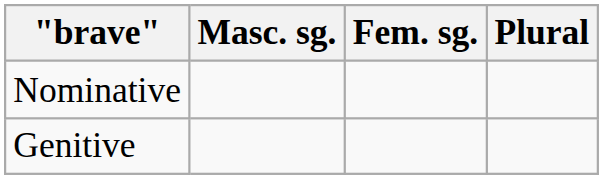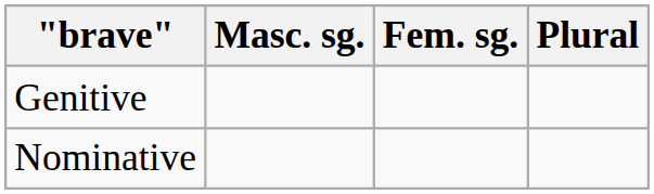 <table class="wikitable">
 <tr>
 <th> "brave"</th>
 <th>Masc. sg.</th>
 <th>Fem. sg.</th>
 <th>Plural</th>
 </tr>
 <tr>
+<td>Genitive</td>
+<td></td>
+<td></td>
+<td></td>
+</tr>
+<tr>
 <td>Nominative</td>
 <td></td>
 <td></td>
 <td></td>
 </tr>
-<tr>
-<td>Genitive</td>
-<td></td>
-<td></td>
-<td></td>
-</tr>
 </table>
